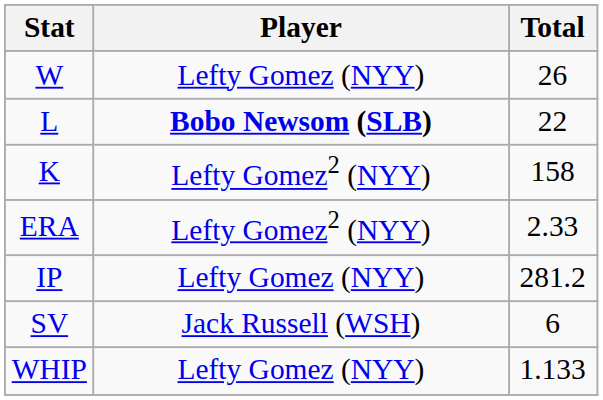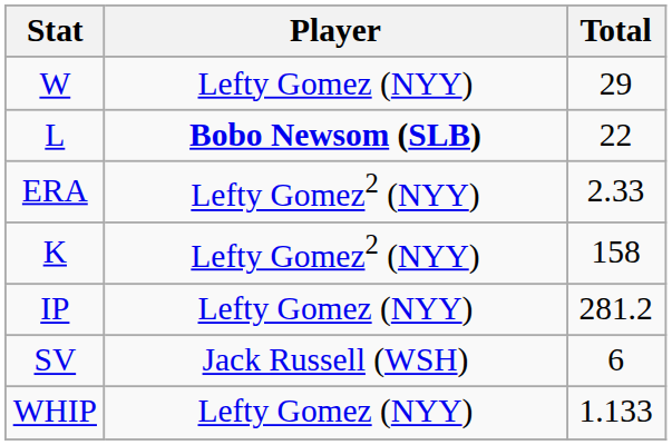 <table class="wikitable" style="text-align:center;">
 <tr>
 <th style="width:15%;">Stat</th>
 <th>Player</th>
 <th style="width:15%;">Total</th>
 </tr>
 <tr>
 <td><a href='#'>W</a></td>
 <td><a href='#'>Lefty Gomez</a> (<a href='#'>NYY</a>)</td>
-<td>26</td>
+<td>29</td>
 </tr>
 <tr>
 <td><a href='#'>L</a></td>
 <td><strong><a href='#'>Bobo Newsom</a> (<a href='#'>SLB</a>)</strong></td>
 <td>22</td>
 </tr>
 <tr>
+<td><a href='#'>ERA</a></td>
+<td><a href='#'>Lefty Gomez</a><sup>2</sup> (<a href='#'>NYY</a>)</td>
+<td>2.33</td>
+</tr>
+<tr>
 <td><a href='#'>K</a></td>
 <td><a href='#'>Lefty Gomez</a><sup>2</sup> (<a href='#'>NYY</a>)</td>
 <td>158</td>
-</tr>
-<tr>
-<td><a href='#'>ERA</a></td>
-<td><a href='#'>Lefty Gomez</a><sup>2</sup> (<a href='#'>NYY</a>)</td>
-<td>2.33</td>
 </tr>
 <tr>
 <td><a href='#'>IP</a></td>
 <td><a href='#'>Lefty Gomez</a> (<a href='#'>NYY</a>)</td>
 <td>281.2</td>
 </tr>
 <tr>
 <td><a href='#'>SV</a></td>
 <td><a href='#'>Jack Russell</a> (<a href='#'>WSH</a>)</td>
 <td>6</td>
 </tr>
 <tr>
 <td><a href='#'>WHIP</a></td>
 <td><a href='#'>Lefty Gomez</a> (<a href='#'>NYY</a>)</td>
 <td>1.133</td>
 </tr>
 </table>
